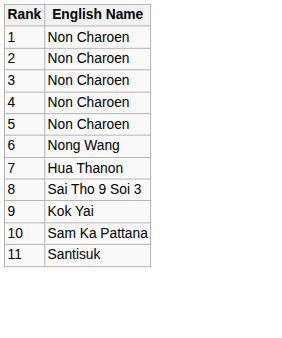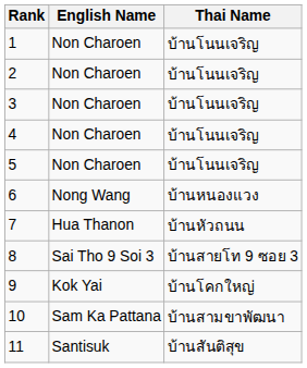 <table class="wikitable sortable">
 <tr>
 <th>Rank</th>
 <th>English Name</th>
+<th>Thai Name</th>
 </tr>
 <tr>
 <td>1</td>
 <td>Non Charoen</td>
+<td>บ้านโนนเจริญ</td>
 </tr>
 <tr>
 <td>2</td>
 <td>Non Charoen</td>
+<td>บ้านโนนเจริญ</td>
 </tr>
 <tr>
 <td>3</td>
 <td>Non Charoen</td>
+<td>บ้านโนนเจริญ</td>
 </tr>
 <tr>
 <td>4</td>
 <td>Non Charoen</td>
+<td>บ้านโนนเจริญ</td>
 </tr>
 <tr>
 <td>5</td>
 <td>Non Charoen</td>
+<td>บ้านโนนเจริญ</td>
 </tr>
 <tr>
 <td>6</td>
 <td>Nong Wang</td>
+<td>บ้านหนองแวง</td>
 </tr>
 <tr>
 <td>7</td>
 <td>Hua Thanon</td>
+<td>บ้านหัวถนน</td>
 </tr>
 <tr>
 <td>8</td>
 <td>Sai Tho 9 Soi 3</td>
+<td>บ้านสายโท 9 ซอย 3</td>
 </tr>
 <tr>
 <td>9</td>
 <td>Kok Yai</td>
+<td>บ้านโคกใหญ่</td>
 </tr>
 <tr>
 <td>10</td>
 <td>Sam Ka Pattana</td>
+<td>บ้านสามขาพัฒนา</td>
 </tr>
 <tr>
 <td>11</td>
 <td>Santisuk</td>
+<td>บ้านสันติสุข</td>
 </tr>
 </table>
